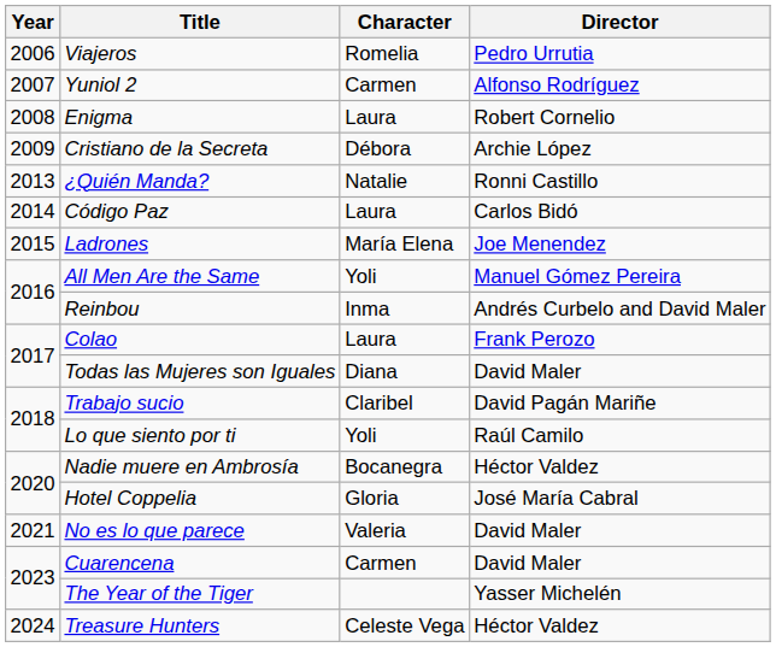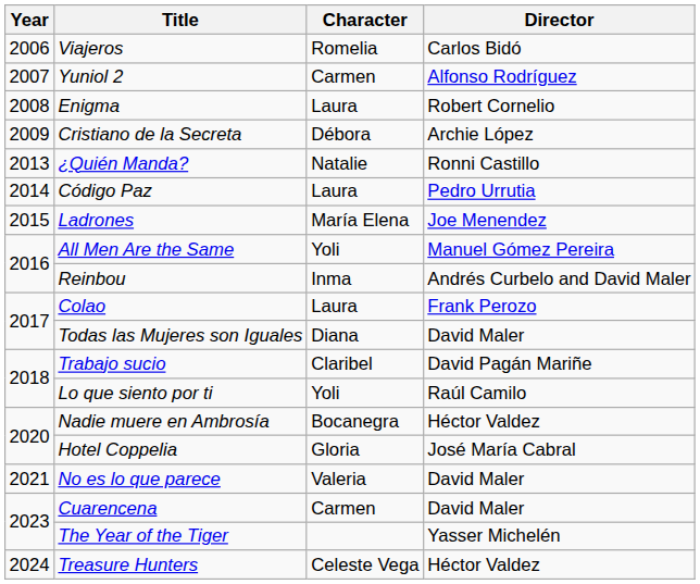 <table class="wikitable" style="font-size: 90%;">
 <tr>
 <th>Year</th>
 <th>Title</th>
 <th>Character</th>
 <th>Director</th>
 </tr>
 <tr>
 <td>2006</td>
 <td><em>Viajeros</em></td>
 <td>Romelia</td>
-<td><a href='#'>Pedro Urrutia</a></td>
+<td>Carlos Bidó</td>
 </tr>
 <tr>
 <td>2007</td>
 <td><em>Yuniol 2</em></td>
 <td>Carmen</td>
 <td><a href='#'>Alfonso Rodríguez</a></td>
 </tr>
 <tr>
 <td>2008</td>
 <td><em>Enigma</em></td>
 <td>Laura</td>
 <td>Robert Cornelio</td>
 </tr>
 <tr>
 <td>2009</td>
 <td><em>Cristiano de la Secreta</em></td>
 <td>Débora</td>
 <td>Archie López</td>
 </tr>
 <tr>
 <td>2013</td>
 <td><em><a href='#'>¿Quién Manda?</a></em></td>
 <td>Natalie</td>
 <td>Ronni Castillo</td>
 </tr>
 <tr>
 <td>2014</td>
 <td><em>Código Paz</em></td>
 <td>Laura</td>
-<td>Carlos Bidó</td>
+<td><a href='#'>Pedro Urrutia</a></td>
 </tr>
 <tr>
 <td>2015</td>
 <td><em><a href='#'>Ladrones</a></em></td>
 <td>María Elena</td>
 <td><a href='#'>Joe Menendez</a></td>
 </tr>
 <tr>
 <td rowspan="2">2016</td>
 <td><em><a href='#'>All Men Are the Same</a></em></td>
 <td>Yoli</td>
 <td><a href='#'>Manuel Gómez Pereira</a></td>
 </tr>
 <tr>
 <td><em>Reinbou</em></td>
 <td>Inma</td>
 <td>Andrés Curbelo and David Maler</td>
 </tr>
 <tr>
 <td rowspan="2">2017</td>
 <td><em><a href='#'>Colao</a></em></td>
 <td>Laura</td>
 <td><a href='#'>Frank Perozo</a></td>
 </tr>
 <tr>
 <td><em>Todas las Mujeres son Iguales</em></td>
 <td>Diana</td>
 <td>David Maler</td>
 </tr>
 <tr>
 <td rowspan="2">2018</td>
 <td><em><a href='#'>Trabajo sucio</a></em></td>
 <td>Claribel</td>
 <td>David Pagán Mariñe</td>
 </tr>
 <tr>
 <td><em>Lo que siento por ti</em></td>
 <td>Yoli</td>
 <td>Raúl Camilo</td>
 </tr>
 <tr>
 <td rowspan="2">2020</td>
 <td><em>Nadie muere en Ambrosía</em></td>
 <td>Bocanegra</td>
 <td>Héctor Valdez</td>
 </tr>
 <tr>
 <td><em>Hotel Coppelia</em></td>
 <td>Gloria</td>
 <td>José María Cabral</td>
 </tr>
 <tr>
 <td>2021</td>
 <td><em><a href='#'>No es lo que parece</a></em></td>
 <td>Valeria</td>
 <td>David Maler</td>
 </tr>
 <tr>
 <td rowspan="2">2023</td>
 <td><em><a href='#'>Cuarencena</a></em></td>
 <td>Carmen</td>
 <td>David Maler</td>
 </tr>
 <tr>
 <td><em><a href='#'>The Year of the Tiger</a></em></td>
 <td></td>
 <td>Yasser Michelén</td>
 </tr>
 <tr>
 <td>2024</td>
 <td><em><a href='#'>Treasure Hunters</a></em></td>
 <td>Celeste Vega</td>
 <td>Héctor Valdez</td>
 </tr>
 </table>
